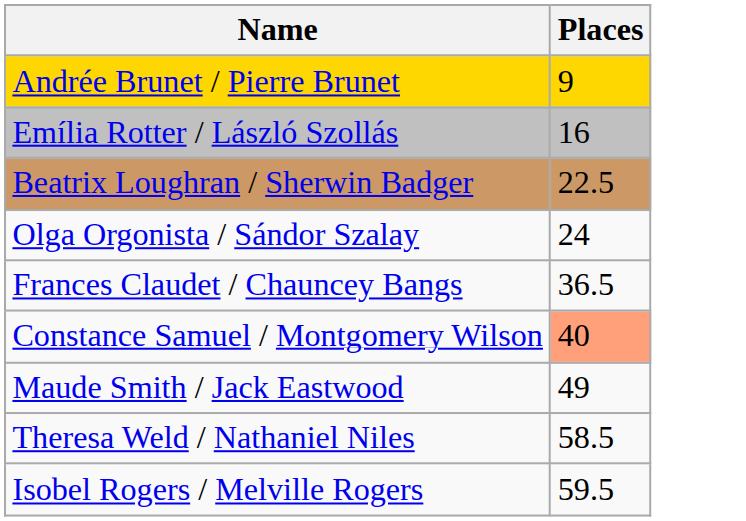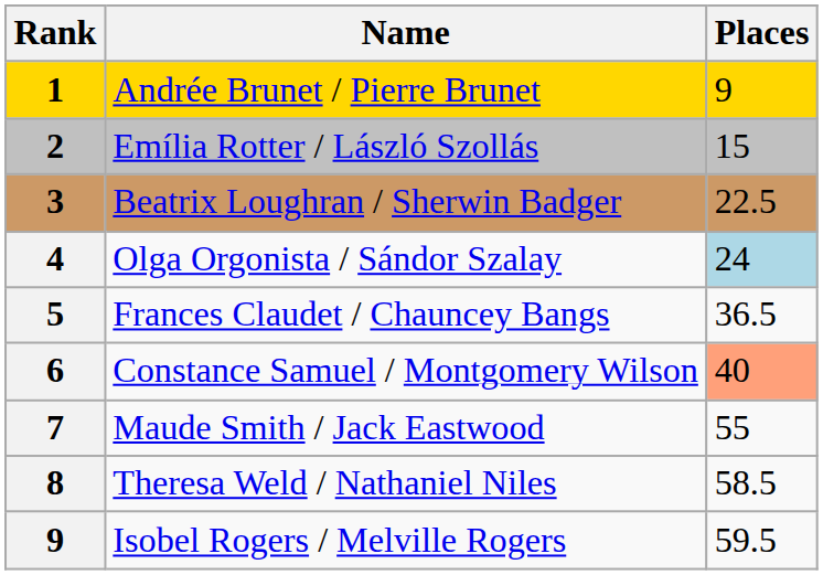 <table class="wikitable">
 <tr>
+<th>Rank</th>
 <th>Name</th>
 <th>Places</th>
 </tr>
 <tr bgcolor=gold>
+<td align=center><strong>1</strong></td>
 <td> <a href='#'>Andrée Brunet</a> / <a href='#'>Pierre Brunet</a></td>
 <td>9</td>
 </tr>
 <tr bgcolor=silver>
+<td align=center><strong>2</strong></td>
 <td> <a href='#'>Emília Rotter</a> / <a href='#'>László Szollás</a></td>
-<td>16</td>
+<td>15</td>
 </tr>
 <tr bgcolor=cc9966>
+<td align=center><strong>3</strong></td>
 <td> <a href='#'>Beatrix Loughran</a> / <a href='#'>Sherwin Badger</a></td>
 <td>22.5</td>
 </tr>
 <tr>
+<th>4</th>
 <td> <a href='#'>Olga Orgonista</a> / <a href='#'>Sándor Szalay</a></td>
-<td>24</td>
+<td style="background: lightblue;">24</td>
 </tr>
 <tr>
+<th>5</th>
 <td> <a href='#'>Frances Claudet</a> / <a href='#'>Chauncey Bangs</a></td>
 <td>36.5</td>
 </tr>
 <tr>
+<th>6</th>
 <td> <a href='#'>Constance Samuel</a> / <a href='#'>Montgomery Wilson</a></td>
 <td style="background: lightsalmon;">40</td>
 </tr>
 <tr>
+<th>7</th>
 <td> <a href='#'>Maude Smith</a> / <a href='#'>Jack Eastwood</a></td>
-<td>49</td>
+<td>55</td>
 </tr>
 <tr>
+<th>8</th>
 <td> <a href='#'>Theresa Weld</a> / <a href='#'>Nathaniel Niles</a></td>
 <td>58.5</td>
 </tr>
 <tr>
+<th>9</th>
 <td> <a href='#'>Isobel Rogers</a> / <a href='#'>Melville Rogers</a></td>
 <td>59.5</td>
 </tr>
 </table>
